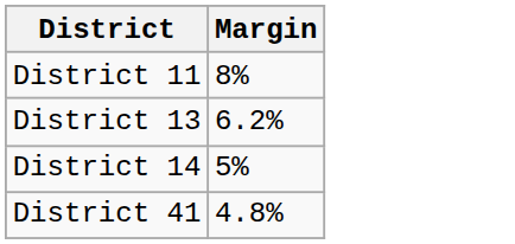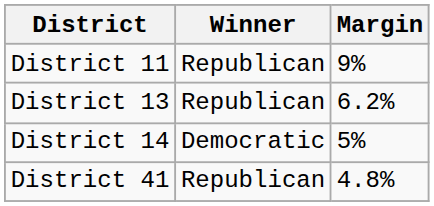 <table class="wikitable sortable">
 <tr>
 <th>District</th>
+<th>Winner</th>
 <th>Margin</th>
 </tr>
 <tr>
 <td>District 11</td>
-<td>8%</td>
+<td data-sort-value=1 >Republican</td>
+<td>9%</td>
 </tr>
 <tr>
 <td>District 13</td>
+<td data-sort-value=1 >Republican</td>
 <td>6.2%</td>
 </tr>
 <tr>
 <td>District 14</td>
+<td data-sort-value=1 >Democratic</td>
 <td>5%</td>
 </tr>
 <tr>
 <td>District 41</td>
+<td data-sort-value=1 >Republican</td>
 <td>4.8%</td>
 </tr>
 </table>
